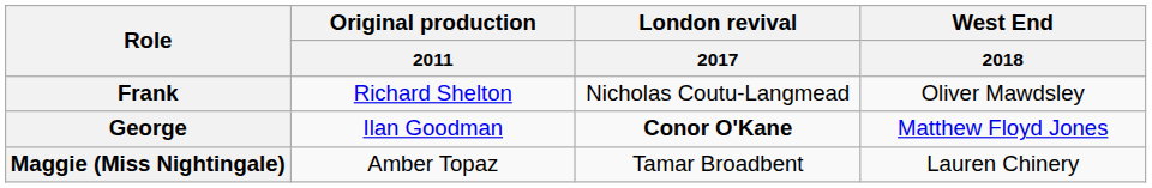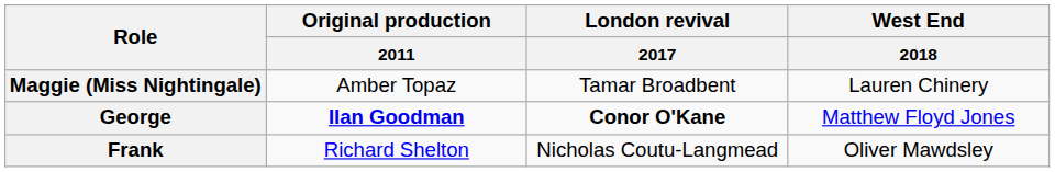 <table class="wikitable">
 <tr>
 <th style="width:25%;"rowspan="2">Role</th>
 <th style="width:25%;">Original production</th>
 <th style="width:25%;">London revival</th>
 <th style="width:25%;">West End</th>
 </tr>
 <tr>
 <th><small>2011</small></th>
 <th><small>2017</small></th>
 <th><small>2018</small></th>
 </tr>
 <tr>
+<th>Maggie (Miss Nightingale)</th>
+<td style="text-align:center;">Amber Topaz</td>
+<td style="text-align:center;">Tamar Broadbent</td>
+<td style="text-align:center;">Lauren Chinery</td>
+</tr>
+<tr>
+<th>George</th>
+<td style="text-align:center;"><strong><a href='#'>Ilan Goodman</a></strong></td>
+<td style="text-align:center;"><strong>Conor O'Kane</strong></td>
+<td style="text-align:center;"><a href='#'>Matthew Floyd Jones</a></td>
+</tr>
+<tr>
 <th>Frank</th>
 <td style="text-align:center;"><a href='#'>Richard Shelton</a></td>
 <td style="text-align:center;">Nicholas Coutu-Langmead</td>
 <td style="text-align:center;">Oliver Mawdsley</td>
 </tr>
-<tr>
-<th>George</th>
-<td style="text-align:center;"><a href='#'>Ilan Goodman</a></td>
-<td style="text-align:center;"><strong>Conor O'Kane</strong></td>
-<td style="text-align:center;"><a href='#'>Matthew Floyd Jones</a></td>
-</tr>
-<tr>
-<th>Maggie (Miss Nightingale)</th>
-<td style="text-align:center;">Amber Topaz</td>
-<td style="text-align:center;">Tamar Broadbent</td>
-<td style="text-align:center;">Lauren Chinery</td>
-</tr>
 </table>
